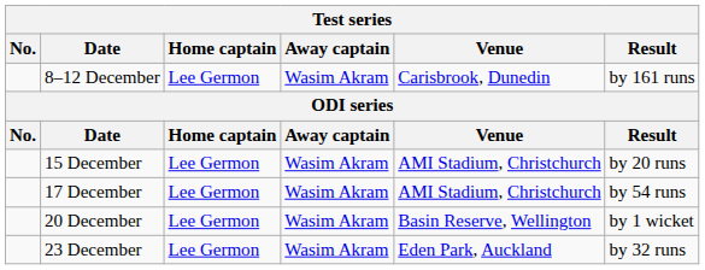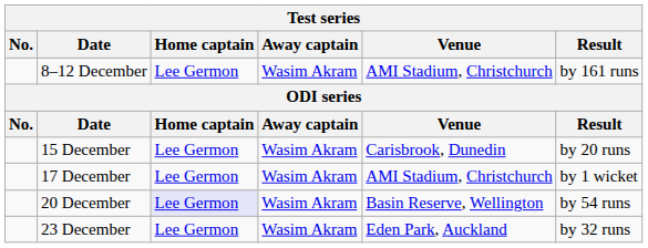 <table class="wikitable">
 <tr>
 <th colspan="9">Test series</th>
 </tr>
 <tr>
 <th>No.</th>
 <th>Date</th>
 <th>Home captain</th>
 <th>Away captain</th>
 <th>Venue</th>
 <th>Result</th>
 </tr>
 <tr>
 <td></td>
 <td>8–12 December</td>
 <td><a href='#'>Lee Germon</a></td>
 <td><a href='#'>Wasim Akram</a></td>
-<td><a href='#'>Carisbrook</a>, <a href='#'>Dunedin</a></td>
+<td><a href='#'>AMI Stadium</a>, <a href='#'>Christchurch</a></td>
 <td> by 161 runs</td>
 </tr>
 <tr>
 <th colspan="9">ODI series</th>
 </tr>
 <tr>
 <th>No.</th>
 <th>Date</th>
 <th>Home captain</th>
 <th>Away captain</th>
 <th>Venue</th>
 <th>Result</th>
 </tr>
 <tr>
 <td></td>
 <td>15 December</td>
 <td><a href='#'>Lee Germon</a></td>
 <td><a href='#'>Wasim Akram</a></td>
-<td><a href='#'>AMI Stadium</a>, <a href='#'>Christchurch</a></td>
+<td><a href='#'>Carisbrook</a>, <a href='#'>Dunedin</a></td>
 <td> by 20 runs</td>
 </tr>
 <tr>
 <td></td>
 <td>17 December</td>
 <td><a href='#'>Lee Germon</a></td>
 <td><a href='#'>Wasim Akram</a></td>
 <td><a href='#'>AMI Stadium</a>, <a href='#'>Christchurch</a></td>
-<td> by 54 runs</td>
+<td> by 1 wicket</td>
 </tr>
 <tr>
 <td></td>
 <td>20 December</td>
-<td><a href='#'>Lee Germon</a></td>
+<td style="background: lavender;"><a href='#'>Lee Germon</a></td>
 <td><a href='#'>Wasim Akram</a></td>
 <td><a href='#'>Basin Reserve</a>, <a href='#'>Wellington</a></td>
-<td> by 1 wicket</td>
+<td> by 54 runs</td>
 </tr>
 <tr>
 <td></td>
 <td>23 December</td>
 <td><a href='#'>Lee Germon</a></td>
 <td><a href='#'>Wasim Akram</a></td>
 <td><a href='#'>Eden Park</a>, <a href='#'>Auckland</a></td>
 <td> by 32 runs</td>
 </tr>
 </table>
